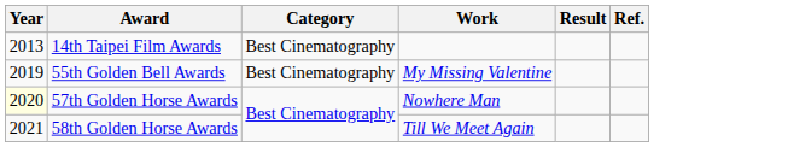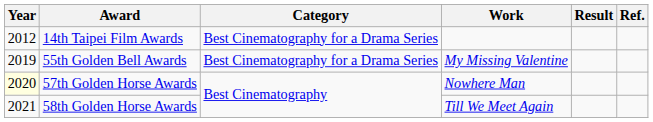 <table class="wikitable plainrowheaders">
 <tr>
 <th>Year</th>
 <th>Award</th>
 <th>Category</th>
 <th>Work</th>
 <th>Result</th>
 <th>Ref.</th>
 </tr>
 <tr>
-<td>2013</td>
+<td>2012</td>
 <td><a href='#'>14th Taipei Film Awards</a></td>
-<td>Best Cinematography</td>
+<td><a href='#'>Best Cinematography for a Drama Series</a></td>
 <td><em></em></td>
 <td></td>
 <td></td>
 </tr>
 <tr>
 <td>2019</td>
 <td><a href='#'>55th Golden Bell Awards</a></td>
-<td>Best Cinematography</td>
+<td><a href='#'>Best Cinematography for a Drama Series</a></td>
 <td><em><a href='#'>My Missing Valentine</a></em></td>
 <td></td>
 <td></td>
 </tr>
 <tr>
 <td style="background: lightyellow;">2020</td>
 <td><a href='#'>57th Golden Horse Awards</a></td>
 <td rowspan="2"><a href='#'>Best Cinematography</a></td>
 <td><em><a href='#'>Nowhere Man</a></em></td>
 <td></td>
 <td></td>
 </tr>
 <tr>
 <td>2021</td>
 <td><a href='#'>58th Golden Horse Awards</a></td>
 <td><em><a href='#'>Till We Meet Again</a></em></td>
 <td></td>
 <td></td>
 </tr>
 </table>
